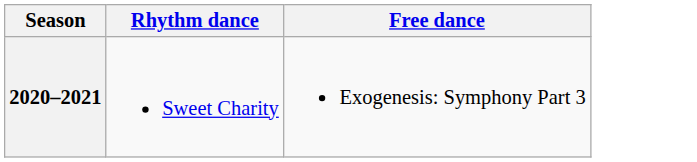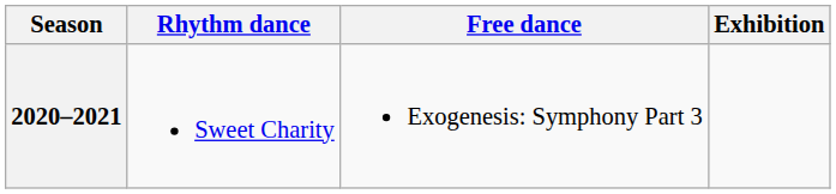 <table class=wikitable style=text-align:center>
 <tr>
 <th>Season</th>
 <th><a href='#'>Rhythm dance</a></th>
 <th><a href='#'>Free dance</a></th>
+<th>Exhibition</th>
 </tr>
 <tr>
 <th>2020–2021</th>
 <td><br><ul><li><a href='#'>Sweet Charity</a><br></li></ul></td>
 <td><br><ul><li>Exogenesis: Symphony Part 3<br><br></li></ul></td>
+<td></td>
 </tr>
 </table>
